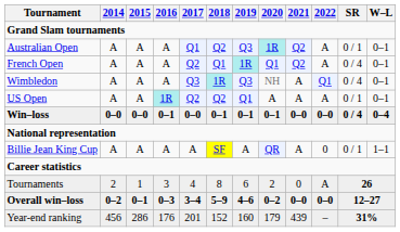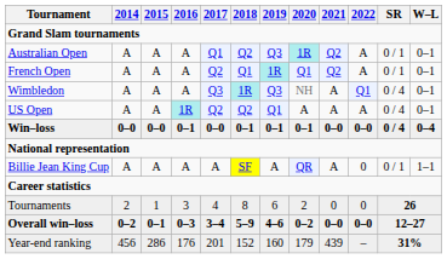 <table class="wikitable nowrap" style=text-align:center;>
 <tr>
 <th>Tournament</th>
 <th><a href='#'>2014</a></th>
 <th><a href='#'>2015</a></th>
 <th><a href='#'>2016</a></th>
 <th><a href='#'>2017</a></th>
 <th><a href='#'>2018</a></th>
 <th><a href='#'>2019</a></th>
 <th><a href='#'>2020</a></th>
 <th><a href='#'>2021</a></th>
 <th><a href='#'>2022</a></th>
 <th width=35>SR</th>
 <th width=35>W–L</th>
 </tr>
 <tr>
 <td colspan="12" align=left><strong>Grand Slam tournaments</strong></td>
 </tr>
 <tr>
 <td align=left><a href='#'>Australian Open</a></td>
 <td>A</td>
 <td>A</td>
 <td>A</td>
 <td bgcolor=ecf2ff><a href='#'>Q1</a></td>
 <td bgcolor=ecf2ff><a href='#'>Q2</a></td>
 <td bgcolor=ecf2ff><a href='#'>Q3</a></td>
 <td bgcolor=afeeee><a href='#'>1R</a></td>
 <td bgcolor=ecf2ff><a href='#'>Q2</a></td>
 <td>A</td>
 <td>0 / 1</td>
 <td>0–1</td>
 </tr>
 <tr>
 <td align=left><a href='#'>French Open</a></td>
 <td>A</td>
 <td>A</td>
 <td>A</td>
 <td bgcolor=ecf2ff><a href='#'>Q2</a></td>
 <td bgcolor=ecf2ff><a href='#'>Q1</a></td>
 <td bgcolor=afeeee><a href='#'>1R</a></td>
 <td bgcolor=ecf2ff><a href='#'>Q1</a></td>
 <td bgcolor=ecf2ff><a href='#'>Q2</a></td>
 <td>A</td>
-<td>0 / 4</td>
+<td>0 / 1</td>
 <td>0–1</td>
 </tr>
 <tr>
 <td align=left><a href='#'>Wimbledon</a></td>
 <td>A</td>
 <td>A</td>
 <td>A</td>
 <td bgcolor=ecf2ff><a href='#'>Q3</a></td>
 <td bgcolor=afeeee><a href='#'>1R</a></td>
 <td bgcolor=ecf2ff><a href='#'>Q3</a></td>
 <td style="color:#767676;">NH</td>
 <td>A</td>
 <td bgcolor=ecf2ff><a href='#'>Q1</a></td>
 <td>0 / 4</td>
 <td>0–1</td>
 </tr>
 <tr>
 <td align=left><a href='#'>US Open</a></td>
 <td>A</td>
 <td>A</td>
 <td bgcolor=afeeee><a href='#'>1R</a></td>
 <td bgcolor=ecf2ff><a href='#'>Q2</a></td>
 <td bgcolor=ecf2ff><a href='#'>Q2</a></td>
 <td bgcolor=ecf2ff><a href='#'>Q1</a></td>
 <td>A</td>
 <td>A</td>
 <td>A</td>
-<td>0 / 1</td>
+<td>0 / 4</td>
 <td>0–1</td>
 </tr>
 <tr style="font-weight:bold; background:#efefef;">
 <td style="text-align:left;">Win–loss</td>
 <td>0–0</td>
 <td>0–0</td>
 <td>0–1</td>
 <td>0–0</td>
 <td>0–1</td>
 <td>0–1</td>
 <td>0–1</td>
 <td>0–0</td>
 <td>0–0</td>
 <td>0 / 4</td>
 <td>0–4</td>
 </tr>
 <tr>
 <td colspan="12" align=left><strong>National representation</strong></td>
 </tr>
 <tr>
 <td align=left><a href='#'>Billie Jean King Cup</a></td>
 <td>A</td>
 <td>A</td>
 <td>A</td>
 <td>A</td>
 <td bgcolor=yellow><a href='#'>SF</a></td>
 <td>A</td>
 <td bgcolor=ecf2ff><a href='#'>QR</a></td>
 <td>A</td>
 <td>0</td>
 <td>0 / 1</td>
 <td>1–1</td>
 </tr>
 <tr>
 <td colspan="12" align=left><strong>Career statistics</strong></td>
 </tr>
 <tr bgcolor=efefef>
 <td align=left>Tournaments</td>
 <td>2</td>
 <td>1</td>
 <td>3</td>
 <td>4</td>
 <td>8</td>
 <td>6</td>
 <td>2</td>
 <td>0</td>
-<td>A</td>
+<td>0</td>
 <td colspan=2><strong>26</strong></td>
 </tr>
 <tr style="font-weight:bold; background:#efefef;">
 <td style="text-align:left;">Overall win–loss</td>
 <td>0–2</td>
 <td>0–1</td>
 <td>0–3</td>
 <td>3–4</td>
 <td>5–9</td>
 <td>4–6</td>
 <td>0–2</td>
 <td>0–0</td>
 <td>0–0</td>
 <td colspan=2>12–27</td>
 </tr>
 <tr bgcolor=efefef>
 <td align=left>Year-end ranking</td>
 <td>456</td>
 <td>286</td>
 <td>176</td>
 <td>201</td>
 <td>152</td>
 <td>160</td>
 <td>179</td>
 <td>439</td>
 <td>–</td>
 <td colspan=2><strong>31%</strong></td>
 </tr>
 </table>
